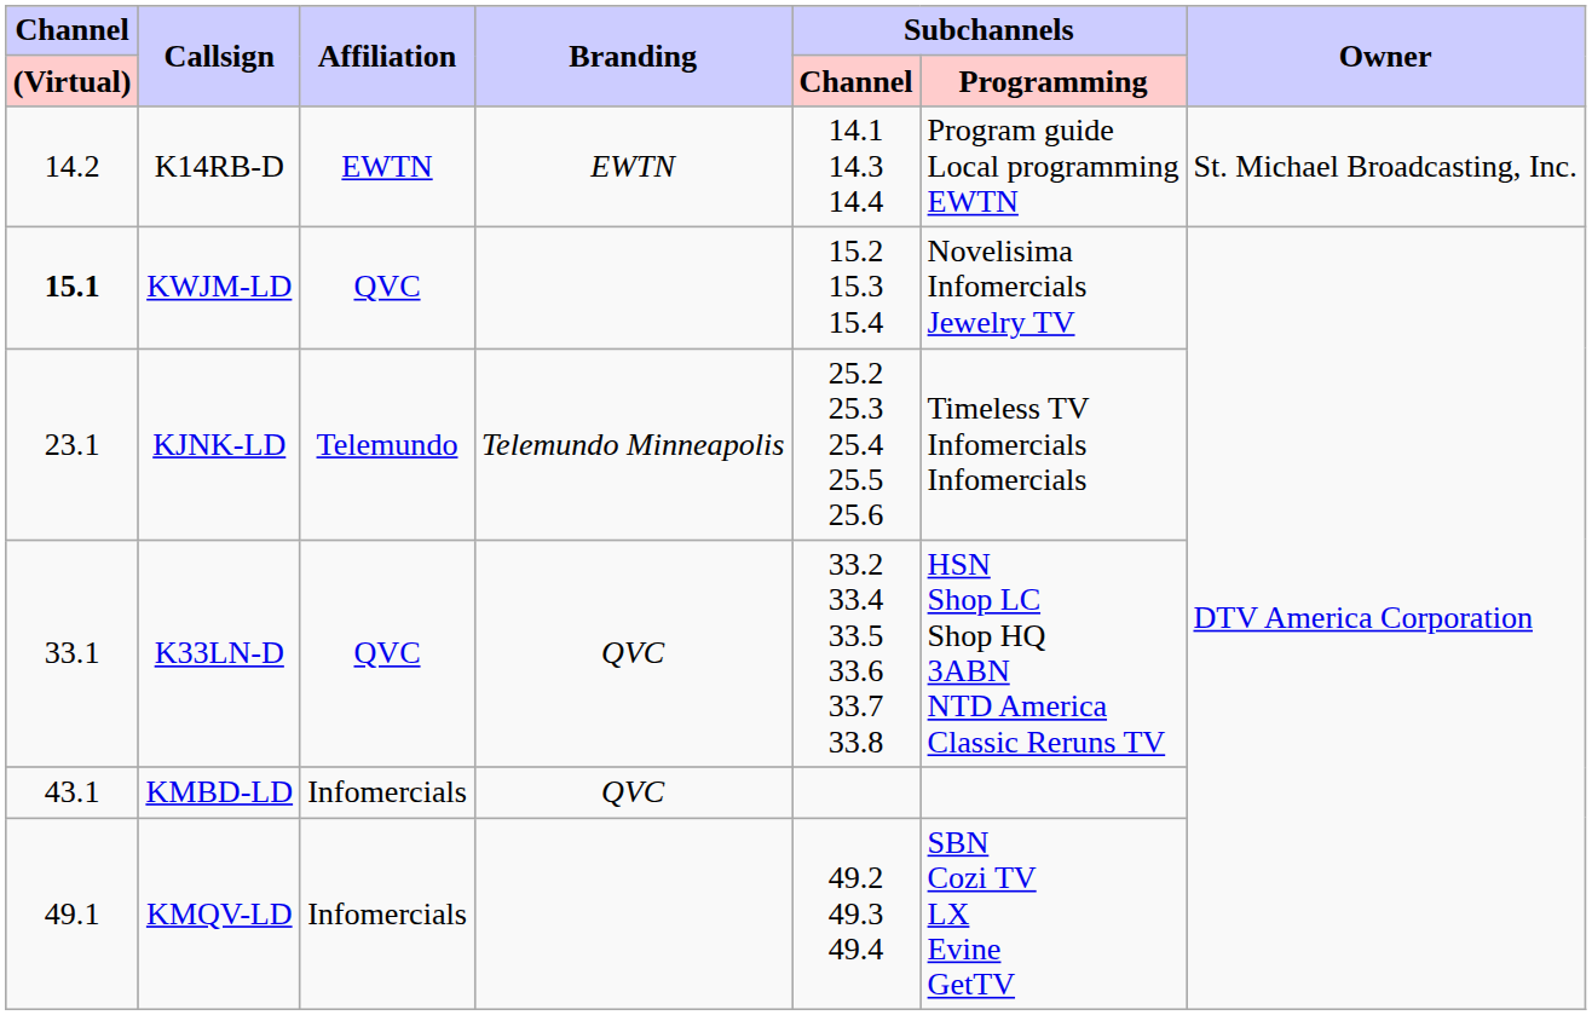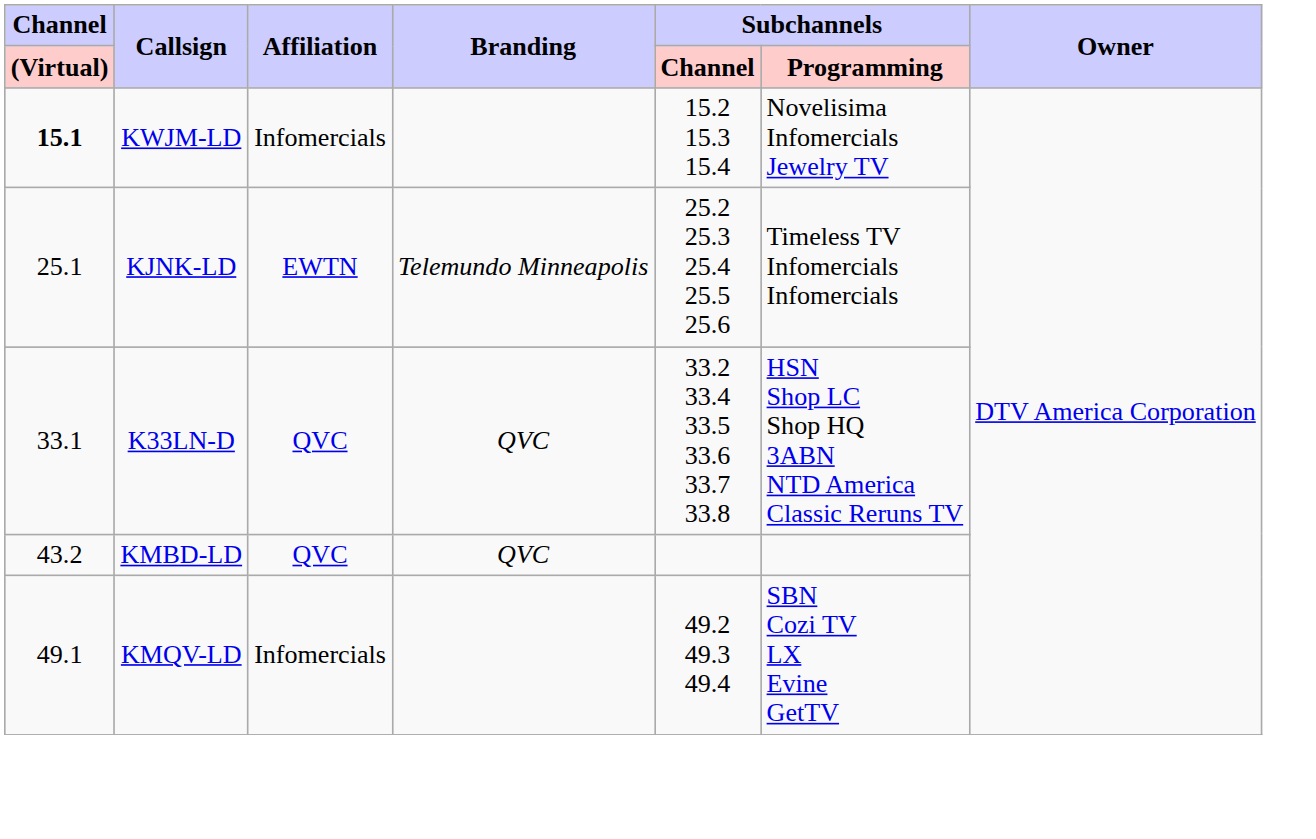 <table class=wikitable style="text-align:center">
 <tr>
 <th style="background:#ccf;">Channel</th>
 <th style="background:#ccf;" rowspan="2">Callsign</th>
 <th style="background:#ccf;" rowspan="2">Affiliation</th>
 <th style="background:#ccf;" rowspan="2">Branding</th>
 <th style="background:#ccf;" colspan="2">Subchannels</th>
 <th style="background:#ccf;" rowspan="2">Owner</th>
 </tr>
 <tr>
 <th style="background:#fcc;">(Virtual)</th>
 <th style="background:#fcc;">Channel</th>
 <th style="background:#fcc;">Programming</th>
 </tr>
 <tr>
-<td>14.2</td>
-<td>K14RB-D</td>
-<td><a href='#'>EWTN</a></td>
-<td><em>EWTN</em></td>
-<td>14.1<br>14.3<br>14.4</td>
-<td style="text-align:left">Program guide<br>Local programming<br><a href='#'>EWTN</a></td>
-<td style="text-align:left">St. Michael Broadcasting, Inc.</td>
-</tr>
-<tr>
 <td><strong>15.1</strong></td>
 <td><a href='#'>KWJM-LD</a></td>
-<td><a href='#'>QVC</a></td>
+<td>Infomercials</td>
 <td></td>
 <td>15.2<br>15.3<br>15.4</td>
 <td style="text-align:left">Novelisima<br>Infomercials<br><a href='#'>Jewelry TV</a></td>
 <td style="text-align:left" rowspan=5><a href='#'>DTV America Corporation</a></td>
 </tr>
 <tr>
-<td>23.1</td>
+<td>25.1</td>
 <td><a href='#'>KJNK-LD</a></td>
-<td><a href='#'>Telemundo</a></td>
+<td><a href='#'>EWTN</a></td>
 <td><em>Telemundo Minneapolis</em></td>
 <td>25.2<br>25.3<br>25.4<br>25.5<br>25.6</td>
 <td style="text-align:left">Timeless TV<br>Infomercials<br>Infomercials</td>
 </tr>
 <tr>
 <td>33.1</td>
 <td><a href='#'>K33LN-D</a></td>
 <td><a href='#'>QVC</a></td>
 <td><em>QVC</em></td>
 <td>33.2<br>33.4<br>33.5<br>33.6<br>33.7<br>33.8</td>
 <td style="text-align:left"><a href='#'>HSN</a><br><a href='#'>Shop LC</a><br>Shop HQ<br><a href='#'>3ABN</a><br><a href='#'>NTD America</a><br><a href='#'>Classic Reruns TV</a></td>
 </tr>
 <tr>
-<td>43.1</td>
+<td>43.2</td>
 <td><a href='#'>KMBD-LD</a></td>
-<td>Infomercials</td>
+<td><a href='#'>QVC</a></td>
 <td><em>QVC</em></td>
 <td></td>
 <td></td>
 </tr>
 <tr>
 <td>49.1</td>
 <td><a href='#'>KMQV-LD</a></td>
 <td>Infomercials</td>
 <td></td>
 <td>49.2<br>49.3<br>49.4</td>
 <td style="text-align:left"><a href='#'>SBN</a><br><a href='#'>Cozi TV</a><br><a href='#'>LX</a><br><a href='#'>Evine</a><br><a href='#'>GetTV</a></td>
 </tr>
 <tr>
 </tr>
 </table>
